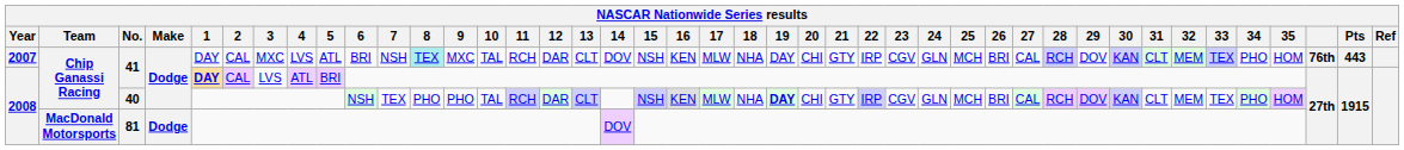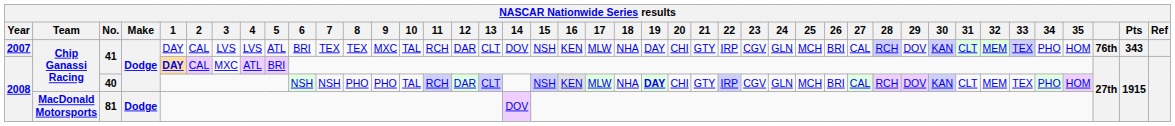 <table class="wikitable" style="text-align:center; font-size:75%">
 <tr>
 <th colspan=42><a href='#'>NASCAR Nationwide Series</a> results</th>
 </tr>
 <tr>
 <th>Year</th>
 <th>Team</th>
 <th>No.</th>
 <th>Make</th>
 <th>1</th>
 <th>2</th>
 <th>3</th>
 <th>4</th>
 <th>5</th>
 <th>6</th>
 <th>7</th>
 <th>8</th>
 <th>9</th>
 <th>10</th>
 <th>11</th>
 <th>12</th>
 <th>13</th>
 <th>14</th>
 <th>15</th>
 <th>16</th>
 <th>17</th>
 <th>18</th>
 <th>19</th>
 <th>20</th>
 <th>21</th>
 <th>22</th>
 <th>23</th>
 <th>24</th>
 <th>25</th>
 <th>26</th>
 <th>27</th>
 <th>28</th>
 <th>29</th>
 <th>30</th>
 <th>31</th>
 <th>32</th>
 <th>33</th>
 <th>34</th>
 <th>35</th>
 <th></th>
 <th>Pts</th>
 <th>Ref</th>
 </tr>
 <tr>
 <th><a href='#'>2007</a></th>
 <th rowspan=3><a href='#'>Chip Ganassi Racing</a></th>
 <th rowspan=2>41</th>
 <th rowspan=3><a href='#'>Dodge</a></th>
 <td><a href='#'>DAY</a></td>
 <td><a href='#'>CAL</a></td>
-<td><a href='#'>MXC</a></td>
+<td><a href='#'>LVS</a></td>
 <td><a href='#'>LVS</a></td>
 <td><a href='#'>ATL</a></td>
 <td><a href='#'>BRI</a></td>
-<td><a href='#'>NSH</a></td>
-<td style="background: paleturquoise;"><a href='#'>TEX</a></td>
+<td><a href='#'>TEX</a></td>
+<td><a href='#'>TEX</a></td>
 <td><a href='#'>MXC</a></td>
 <td><a href='#'>TAL</a></td>
 <td><a href='#'>RCH</a></td>
 <td><a href='#'>DAR</a></td>
 <td><a href='#'>CLT</a></td>
 <td><a href='#'>DOV</a></td>
 <td><a href='#'>NSH</a></td>
 <td><a href='#'>KEN</a></td>
 <td><a href='#'>MLW</a></td>
 <td><a href='#'>NHA</a></td>
 <td><a href='#'>DAY</a></td>
 <td><a href='#'>CHI</a></td>
 <td><a href='#'>GTY</a></td>
 <td><a href='#'>IRP</a></td>
 <td><a href='#'>CGV</a></td>
 <td><a href='#'>GLN</a></td>
 <td><a href='#'>MCH</a></td>
 <td><a href='#'>BRI</a></td>
 <td><a href='#'>CAL</a></td>
 <td style="background:#CFCFFF;"><a href='#'>RCH</a><br></td>
 <td><a href='#'>DOV</a></td>
 <td style="background:#CFCFFF;"><a href='#'>KAN</a><br></td>
 <td style="background:#DFFFDF;"><a href='#'>CLT</a><br></td>
 <td style="background:#DFFFDF;"><a href='#'>MEM</a><br></td>
 <td style="background:#CFCFFF;"><a href='#'>TEX</a><br></td>
 <td><a href='#'>PHO</a></td>
 <td><a href='#'>HOM</a></td>
 <th>76th</th>
-<th>443</th>
+<th>343</th>
 <th></th>
 </tr>
 <tr>
 <th rowspan=3><a href='#'>2008</a></th>
 <td style="background:#FFDF9F;"><strong><a href='#'>DAY</a><br></strong></td>
 <td style="background:#EFCFFF;"><a href='#'>CAL</a><br></td>
-<td><a href='#'>LVS</a></td>
+<td><a href='#'>MXC</a></td>
 <td style="background:#EFCFFF;"><a href='#'>ATL</a><br></td>
 <td style="background:#EFCFFF;"><a href='#'>BRI</a><br></td>
 <td colspan=30></td>
 <th rowspan=3>27th</th>
 <th rowspan=3>1915</th>
 <th rowspan=3></th>
 </tr>
 <tr>
 <th>40</th>
 <td colspan=5></td>
 <td style="background:#DFFFDF;"><a href='#'>NSH</a><br></td>
-<td><a href='#'>TEX</a></td>
+<td><a href='#'>NSH</a></td>
 <td><a href='#'>PHO</a></td>
 <td><a href='#'>PHO</a></td>
 <td><a href='#'>TAL</a></td>
 <td style="background:#CFCFFF;"><a href='#'>RCH</a><br></td>
 <td style="background:#DFFFDF;"><a href='#'>DAR</a><br></td>
 <td style="background:#CFCFFF;"><a href='#'>CLT</a><br></td>
 <td></td>
 <td style="background:#CFCFFF;"><a href='#'>NSH</a><br></td>
 <td style="background:#DFDFDF;"><a href='#'>KEN</a><br></td>
 <td style="background:#DFFFDF;"><a href='#'>MLW</a><br></td>
 <td><a href='#'>NHA</a></td>
 <td style="background:#DFFFDF;"><strong><a href='#'>DAY</a></strong><br></td>
 <td><a href='#'>CHI</a></td>
 <td><a href='#'>GTY</a></td>
 <td style="background:#CFCFFF;"><a href='#'>IRP</a><br></td>
 <td><a href='#'>CGV</a></td>
 <td><a href='#'>GLN</a></td>
 <td><a href='#'>MCH</a></td>
 <td><a href='#'>BRI</a></td>
 <td style="background:#DFFFDF;"><a href='#'>CAL</a><br></td>
 <td style="background:#EFCFFF;"><a href='#'>RCH</a><br></td>
 <td style="background:#EFCFFF;"><a href='#'>DOV</a><br></td>
 <td style="background:#CFCFFF;"><a href='#'>KAN</a><br></td>
 <td><a href='#'>CLT</a></td>
 <td><a href='#'>MEM</a></td>
 <td><a href='#'>TEX</a></td>
 <td style="background:#DFFFDF;"><a href='#'>PHO</a><br></td>
 <td style="background:#EFCFFF;"><a href='#'>HOM</a><br></td>
 </tr>
 <tr>
 <th><a href='#'>MacDonald Motorsports</a></th>
 <th>81</th>
 <th><a href='#'>Dodge</a></th>
 <td colspan=13></td>
 <td style="background:#EFCFFF;"><a href='#'>DOV</a><br></td>
 <td colspan=21></td>
 </tr>
 </table>
